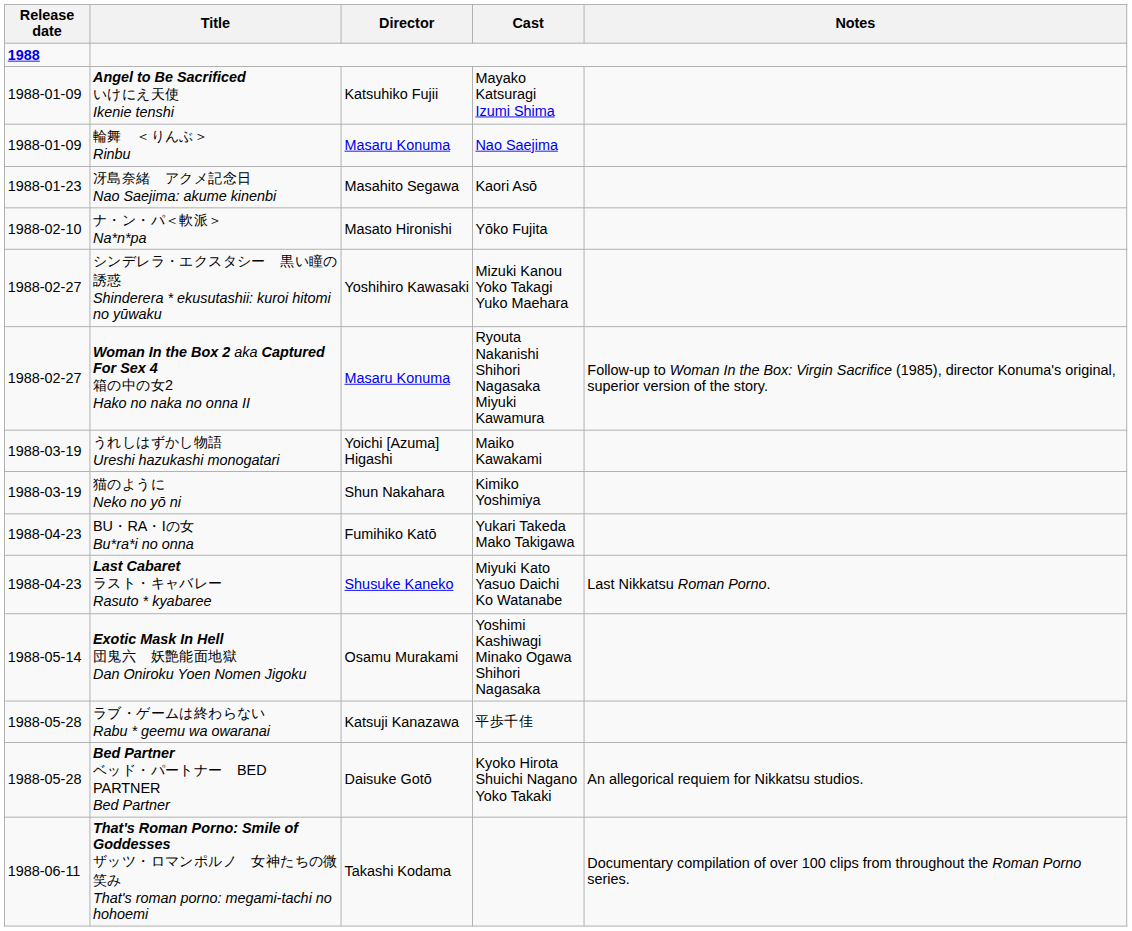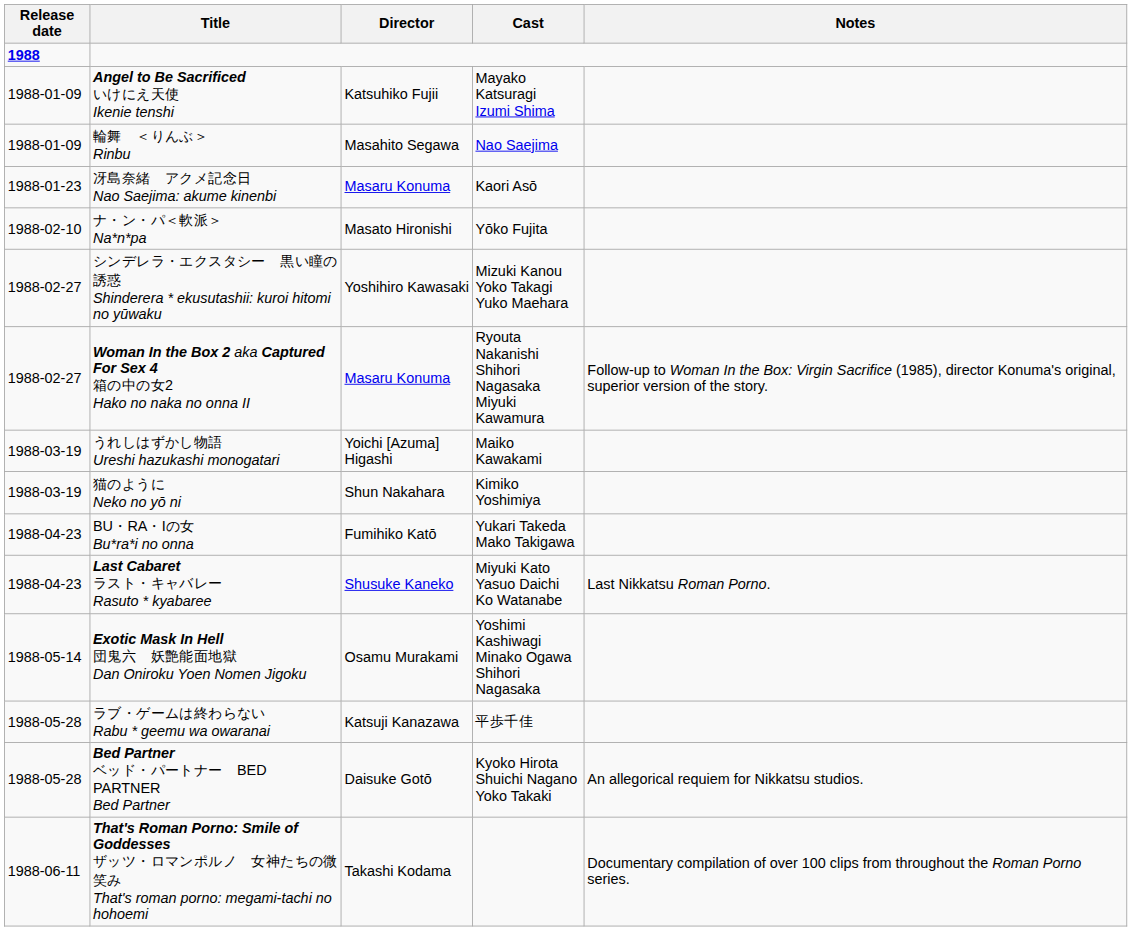 <table class="wikitable">
 <tr>
 <th>Release date</th>
 <th>Title</th>
 <th>Director</th>
 <th>Cast</th>
 <th>Notes</th>
 </tr>
 <tr>
 <td><strong><a href='#'>1988</a></strong></td>
 </tr>
 <tr>
 <td>1988-01-09</td>
 <td><strong><em>Angel to Be Sacrificed</em></strong><br>いけにえ天使<br><em>Ikenie tenshi</em></td>
 <td>Katsuhiko Fujii</td>
 <td>Mayako Katsuragi<br><a href='#'>Izumi Shima</a></td>
 <td></td>
 </tr>
 <tr>
 <td>1988-01-09</td>
 <td>輪舞　＜りんぶ＞<br><em>Rinbu</em></td>
-<td><a href='#'>Masaru Konuma</a></td>
+<td>Masahito Segawa</td>
 <td><a href='#'>Nao Saejima</a></td>
 <td></td>
 </tr>
 <tr>
 <td>1988-01-23</td>
 <td>冴島奈緒　アクメ記念日<br><em>Nao Saejima: akume kinenbi</em></td>
-<td>Masahito Segawa</td>
+<td><a href='#'>Masaru Konuma</a></td>
 <td>Kaori Asō</td>
 <td></td>
 </tr>
 <tr>
 <td>1988-02-10</td>
 <td>ナ・ン・パ＜軟派＞<br><em>Na*n*pa</em></td>
 <td>Masato Hironishi</td>
 <td>Yōko Fujita</td>
 <td></td>
 </tr>
 <tr>
 <td>1988-02-27</td>
 <td>シンデレラ・エクスタシー　黒い瞳の誘惑<br><em>Shinderera * ekusutashii: kuroi hitomi no yūwaku</em></td>
 <td>Yoshihiro Kawasaki</td>
 <td>Mizuki Kanou<br>Yoko Takagi<br>Yuko Maehara</td>
 <td></td>
 </tr>
 <tr>
 <td>1988-02-27</td>
 <td><strong><em>Woman In the Box 2</em></strong> <em>aka</em> <strong><em>Captured For Sex 4</em></strong><br>箱の中の女2<br><em>Hako no naka no onna II</em></td>
 <td><a href='#'>Masaru Konuma</a></td>
 <td>Ryouta Nakanishi<br>Shihori Nagasaka<br>Miyuki Kawamura</td>
 <td>Follow-up to <em>Woman In the Box: Virgin Sacrifice</em> (1985), director Konuma's original, superior version of the story.</td>
 </tr>
 <tr>
 <td>1988-03-19</td>
 <td>うれしはずかし物語<br><em>Ureshi hazukashi monogatari</em></td>
 <td>Yoichi [Azuma] Higashi</td>
 <td>Maiko Kawakami</td>
 <td></td>
 </tr>
 <tr>
 <td>1988-03-19</td>
 <td>猫のように<br><em>Neko no yō ni</em></td>
 <td>Shun Nakahara</td>
 <td>Kimiko Yoshimiya</td>
 <td></td>
 </tr>
 <tr>
 <td>1988-04-23</td>
 <td>BU・RA・Iの女<br><em>Bu*ra*i no onna</em></td>
 <td>Fumihiko Katō</td>
 <td>Yukari Takeda<br>Mako Takigawa</td>
 <td></td>
 </tr>
 <tr>
 <td>1988-04-23</td>
 <td><strong><em>Last Cabaret</em></strong><br>ラスト・キャバレー<br><em>Rasuto * kyabaree</em></td>
 <td><a href='#'>Shusuke Kaneko</a></td>
 <td>Miyuki Kato<br>Yasuo Daichi<br>Ko Watanabe</td>
 <td>Last Nikkatsu <em>Roman Porno</em>.</td>
 </tr>
 <tr>
 <td>1988-05-14</td>
 <td><strong><em>Exotic Mask In Hell</em></strong><br>団鬼六　妖艶能面地獄<br><em>Dan Oniroku Yoen Nomen Jigoku</em></td>
 <td>Osamu Murakami</td>
 <td>Yoshimi Kashiwagi<br>Minako Ogawa<br>Shihori Nagasaka</td>
 <td></td>
 </tr>
 <tr>
 <td>1988-05-28</td>
 <td>ラブ・ゲームは終わらない<br><em>Rabu * geemu wa owaranai</em></td>
 <td>Katsuji Kanazawa</td>
 <td>平歩千佳</td>
 <td></td>
 </tr>
 <tr>
 <td>1988-05-28</td>
 <td><strong><em>Bed Partner</em></strong><br>ベッド・パートナー　BED PARTNER<br><em>Bed Partner</em></td>
 <td>Daisuke Gotō</td>
 <td>Kyoko Hirota<br>Shuichi Nagano<br>Yoko Takaki</td>
 <td>An allegorical requiem for Nikkatsu studios.</td>
 </tr>
 <tr>
 <td>1988-06-11</td>
 <td><strong><em>That's Roman Porno: Smile of Goddesses</em></strong><br>ザッツ・ロマンポルノ　女神たちの微笑み<br><em>That's roman porno: megami-tachi no hohoemi</em></td>
 <td>Takashi Kodama</td>
 <td></td>
 <td>Documentary compilation of over 100 clips from throughout the <em>Roman Porno</em> series.</td>
 </tr>
 </table>
